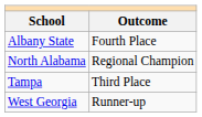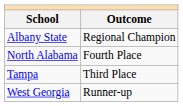 <table class="wikitable" style="float:left; margin-right:1em;">
 <tr>
 <th colspan="3" style="background:#ffdead;"></th>
 </tr>
 <tr>
 <th>School</th>
 <th>Outcome</th>
 </tr>
 <tr>
 <td><a href='#'>Albany State</a></td>
-<td>Fourth Place</td>
+<td>Regional Champion</td>
 </tr>
 <tr>
 <td><a href='#'>North Alabama</a></td>
-<td>Regional Champion</td>
+<td>Fourth Place</td>
 </tr>
 <tr>
 <td><a href='#'>Tampa</a></td>
 <td>Third Place</td>
 </tr>
 <tr>
 <td><a href='#'>West Georgia</a></td>
 <td>Runner-up</td>
 </tr>
 </table>
